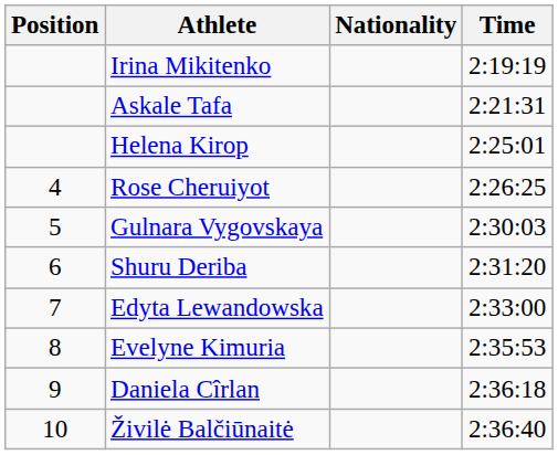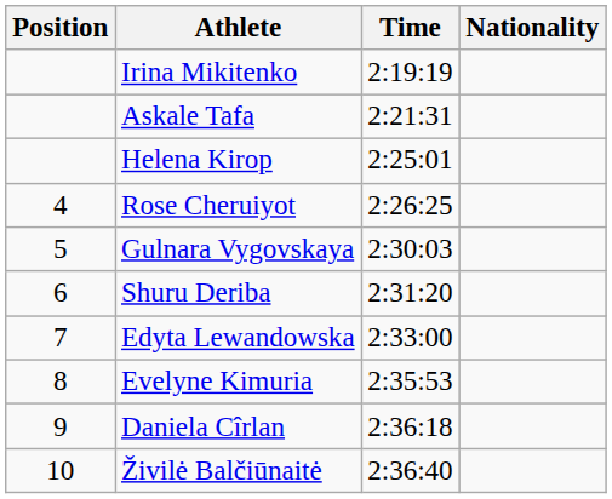 <table class="wikitable sortable">
 <tr>
 <th>Position</th>
 <th>Athlete</th>
+<th>Time</th>
 <th>Nationality</th>
-<th>Time</th>
 </tr>
 <tr>
 <td style="text-align:center"></td>
 <td><a href='#'>Irina Mikitenko</a></td>
+<td>2:19:19 </td>
 <td></td>
-<td>2:19:19 </td>
 </tr>
 <tr>
 <td style="text-align:center"></td>
 <td><a href='#'>Askale Tafa</a></td>
+<td>2:21:31</td>
 <td></td>
-<td>2:21:31</td>
 </tr>
 <tr>
 <td style="text-align:center"></td>
 <td><a href='#'>Helena Kirop</a></td>
+<td>2:25:01</td>
 <td></td>
-<td>2:25:01</td>
 </tr>
 <tr>
 <td style="text-align:center">4</td>
 <td><a href='#'>Rose Cheruiyot</a></td>
+<td>2:26:25</td>
 <td></td>
-<td>2:26:25</td>
 </tr>
 <tr>
 <td style="text-align:center">5</td>
 <td><a href='#'>Gulnara Vygovskaya</a></td>
+<td>2:30:03</td>
 <td></td>
-<td>2:30:03</td>
 </tr>
 <tr>
 <td style="text-align:center">6</td>
 <td><a href='#'>Shuru Deriba</a></td>
+<td>2:31:20</td>
 <td></td>
-<td>2:31:20</td>
 </tr>
 <tr>
 <td style="text-align:center">7</td>
 <td><a href='#'>Edyta Lewandowska</a></td>
+<td>2:33:00</td>
 <td></td>
-<td>2:33:00</td>
 </tr>
 <tr>
 <td style="text-align:center">8</td>
 <td><a href='#'>Evelyne Kimuria</a></td>
+<td>2:35:53</td>
 <td></td>
-<td>2:35:53</td>
 </tr>
 <tr>
 <td style="text-align:center">9</td>
 <td><a href='#'>Daniela Cîrlan</a></td>
+<td>2:36:18</td>
 <td></td>
-<td>2:36:18</td>
 </tr>
 <tr>
 <td style="text-align:center">10</td>
 <td><a href='#'>Živilė Balčiūnaitė</a></td>
+<td>2:36:40</td>
 <td></td>
-<td>2:36:40</td>
 </tr>
 </table>
